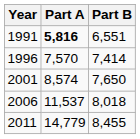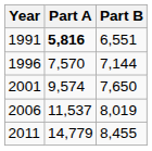 <table class="wikitable">
 <tr>
 <th>Year</th>
 <th>Part A</th>
 <th>Part B</th>
 </tr>
 <tr>
 <td>1991</td>
 <td><strong>5,816</strong></td>
 <td>6,551</td>
 </tr>
 <tr>
 <td>1996</td>
 <td>7,570</td>
-<td>7,414</td>
+<td>7,144</td>
 </tr>
 <tr>
 <td>2001</td>
-<td>8,574</td>
+<td>9,574</td>
 <td>7,650</td>
 </tr>
 <tr>
 <td>2006</td>
 <td>11,537</td>
-<td>8,018</td>
+<td>8,019</td>
 </tr>
 <tr>
 <td>2011</td>
 <td>14,779</td>
 <td>8,455</td>
 </tr>
 </table>
